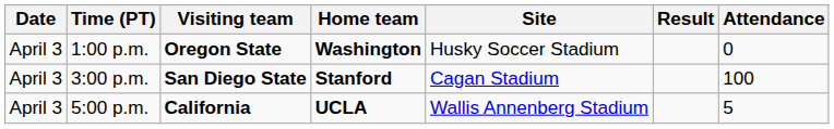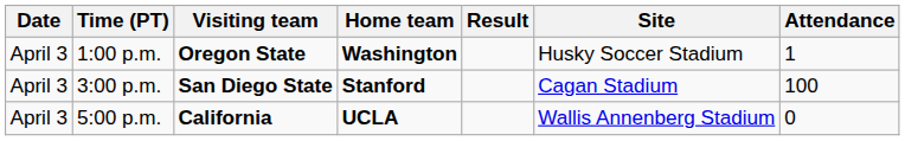 <table class="wikitable">
 <tr>
 <th>Date</th>
 <th>Time (PT)</th>
 <th>Visiting team</th>
 <th>Home team</th>
+<th>Result</th>
 <th>Site</th>
-<th>Result</th>
 <th>Attendance</th>
 </tr>
 <tr>
 <td>April 3</td>
 <td>1:00 p.m.</td>
 <td><strong>Oregon State</strong></td>
 <td><strong>Washington</strong></td>
+<td></td>
 <td>Husky Soccer Stadium</td>
-<td></td>
-<td>0</td>
+<td>1</td>
 </tr>
 <tr>
 <td>April 3</td>
 <td>3:00 p.m.</td>
 <td><strong>San Diego State</strong></td>
 <td><strong>Stanford</strong></td>
+<td></td>
 <td><a href='#'>Cagan Stadium</a></td>
-<td></td>
 <td>100</td>
 </tr>
 <tr>
 <td>April 3</td>
 <td>5:00 p.m.</td>
 <td><strong>California</strong></td>
 <td><strong>UCLA</strong></td>
+<td></td>
 <td><a href='#'>Wallis Annenberg Stadium</a></td>
-<td></td>
-<td>5</td>
+<td>0</td>
 </tr>
 </table>
